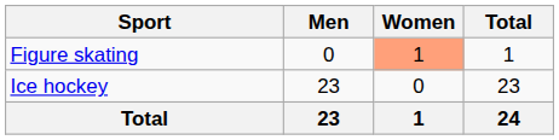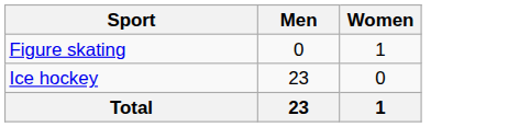 <table class="wikitable" style="text-align:center; font-size: 95%">
 <tr>
 <th width=200>Sport</th>
 <th width=60>Men</th>
 <th width=60>Women</th>
-<th width=60>Total</th>
 </tr>
 <tr>
 <td align=left><a href='#'>Figure skating</a></td>
 <td>0</td>
-<td style="background: lightsalmon;">1</td>
 <td>1</td>
 </tr>
 <tr>
 <td align=left><a href='#'>Ice hockey</a></td>
 <td>23</td>
 <td>0</td>
-<td>23</td>
 </tr>
 <tr>
 <th>Total</th>
 <th>23</th>
 <th>1</th>
-<th>24</th>
 </tr>
 </table>
